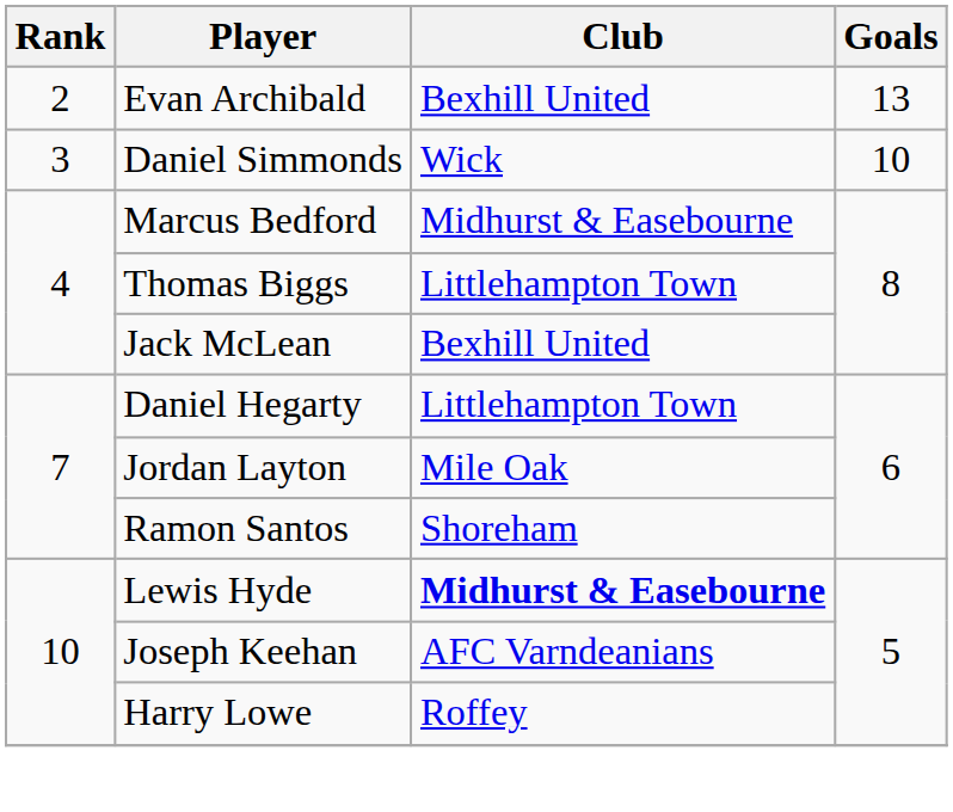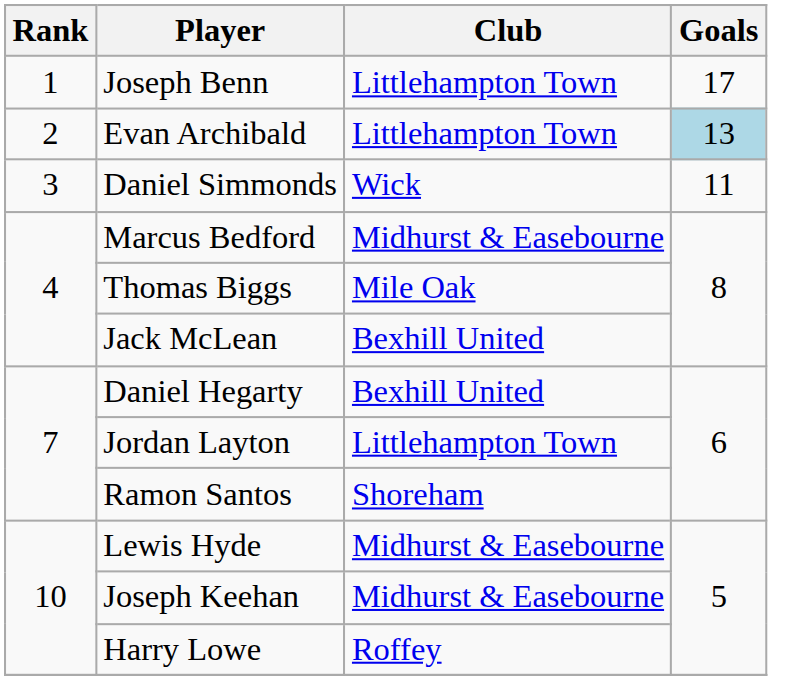 <table class="wikitable" style="text-align:center">
 <tr>
 <th>Rank</th>
 <th>Player</th>
 <th>Club</th>
 <th>Goals</th>
 </tr>
 <tr>
+<td>1</td>
+<td align="left">Joseph Benn</td>
+<td align="left"><a href='#'>Littlehampton Town</a></td>
+<td>17</td>
+</tr>
+<tr>
 <td>2</td>
 <td align="left">Evan Archibald</td>
-<td align="left"><a href='#'>Bexhill United</a></td>
-<td>13</td>
+<td align="left"><a href='#'>Littlehampton Town</a></td>
+<td style="background: lightblue;">13</td>
 </tr>
 <tr>
 <td>3</td>
 <td align="left">Daniel Simmonds</td>
 <td align="left"><a href='#'>Wick</a></td>
-<td>10</td>
+<td>11</td>
 </tr>
 <tr>
 <td rowspan=3>4</td>
 <td align="left">Marcus Bedford</td>
 <td align="left"><a href='#'>Midhurst & Easebourne</a></td>
 <td rowspan=3>8</td>
 </tr>
 <tr>
 <td align="left">Thomas Biggs</td>
-<td align="left"><a href='#'>Littlehampton Town</a></td>
+<td align="left"><a href='#'>Mile Oak</a></td>
 </tr>
 <tr>
 <td align="left">Jack McLean</td>
 <td align="left"><a href='#'>Bexhill United</a></td>
 </tr>
 <tr>
 <td rowspan=3>7</td>
 <td align="left">Daniel Hegarty</td>
-<td align="left"><a href='#'>Littlehampton Town</a></td>
+<td align="left"><a href='#'>Bexhill United</a></td>
 <td rowspan=3>6</td>
 </tr>
 <tr>
 <td align="left">Jordan Layton</td>
-<td align="left"><a href='#'>Mile Oak</a></td>
+<td align="left"><a href='#'>Littlehampton Town</a></td>
 </tr>
 <tr>
 <td align="left">Ramon Santos</td>
 <td align="left"><a href='#'>Shoreham</a></td>
 </tr>
 <tr>
 <td rowspan=3>10</td>
 <td align="left">Lewis Hyde</td>
-<td align="left"><strong><a href='#'>Midhurst & Easebourne</a></strong></td>
+<td align="left"><a href='#'>Midhurst & Easebourne</a></td>
 <td rowspan=3>5</td>
 </tr>
 <tr>
 <td align="left">Joseph Keehan</td>
-<td align="left"><a href='#'>AFC Varndeanians</a></td>
+<td align="left"><a href='#'>Midhurst & Easebourne</a></td>
 </tr>
 <tr>
 <td align="left">Harry Lowe</td>
 <td align="left"><a href='#'>Roffey</a></td>
 </tr>
 <tr>
 </tr>
 </table>
